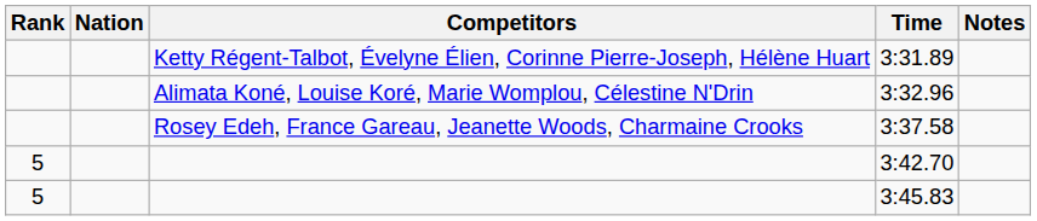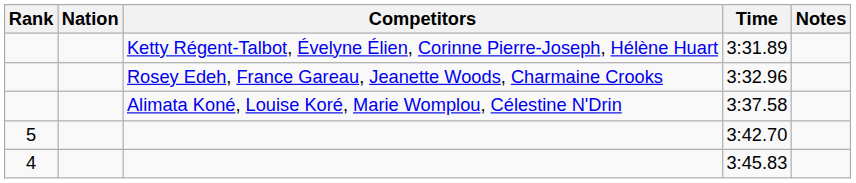 <table class="wikitable sortable" style="text-align:center">
 <tr>
 <th>Rank</th>
 <th>Nation</th>
 <th>Competitors</th>
 <th>Time</th>
 <th>Notes</th>
 </tr>
 <tr>
 <td></td>
 <td align=left></td>
 <td align=left><a href='#'>Ketty Régent-Talbot</a>, <a href='#'>Évelyne Élien</a>, <a href='#'>Corinne Pierre-Joseph</a>, <a href='#'>Hélène Huart</a></td>
 <td>3:31.89</td>
 <td></td>
 </tr>
 <tr>
 <td></td>
 <td align=left></td>
-<td align=left><a href='#'>Alimata Koné</a>, <a href='#'>Louise Koré</a>, <a href='#'>Marie Womplou</a>, <a href='#'>Célestine N'Drin</a></td>
+<td align=left><a href='#'>Rosey Edeh</a>, <a href='#'>France Gareau</a>, <a href='#'>Jeanette Woods</a>, <a href='#'>Charmaine Crooks</a></td>
 <td>3:32.96</td>
 <td></td>
 </tr>
 <tr>
 <td></td>
 <td align=left></td>
-<td align=left><a href='#'>Rosey Edeh</a>, <a href='#'>France Gareau</a>, <a href='#'>Jeanette Woods</a>, <a href='#'>Charmaine Crooks</a></td>
+<td align=left><a href='#'>Alimata Koné</a>, <a href='#'>Louise Koré</a>, <a href='#'>Marie Womplou</a>, <a href='#'>Célestine N'Drin</a></td>
 <td>3:37.58</td>
 <td></td>
 </tr>
 <tr>
 <td>5</td>
 <td align=left></td>
 <td align=left></td>
 <td>3:42.70</td>
 <td></td>
 </tr>
 <tr>
-<td>5</td>
+<td>4</td>
 <td align=left></td>
 <td align=left></td>
 <td>3:45.83</td>
 <td></td>
 </tr>
 </table>
